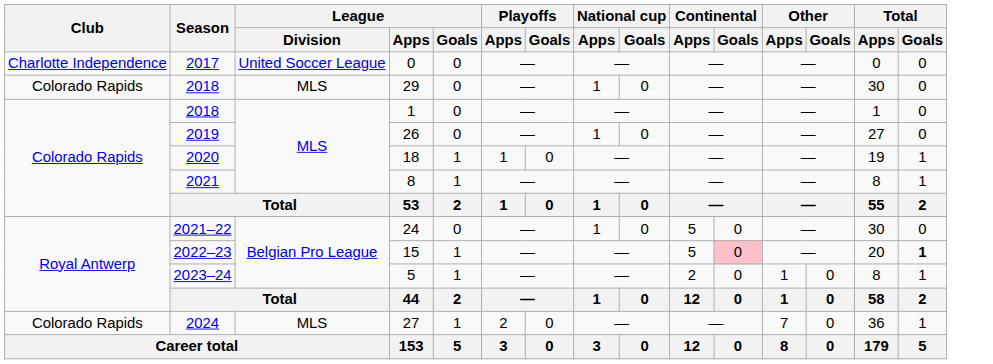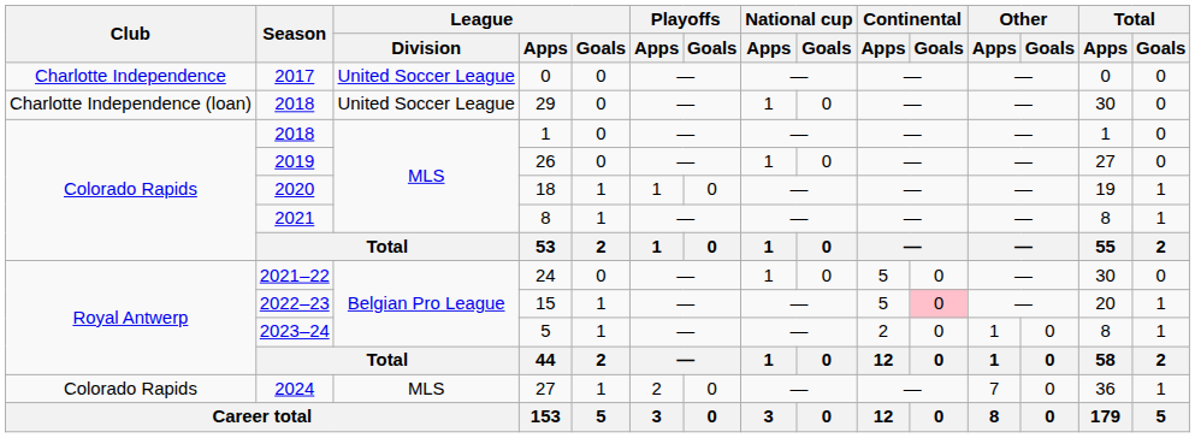 <table class="wikitable" style="text-align:center">
 <tr>
 <th rowspan="2">Club</th>
 <th rowspan="2">Season</th>
 <th colspan="3">League</th>
 <th colspan="2">Playoffs</th>
 <th colspan="2">National cup</th>
 <th colspan="2">Continental</th>
 <th colspan="2">Other</th>
 <th colspan="2">Total</th>
 </tr>
 <tr>
 <th>Division</th>
 <th>Apps</th>
 <th>Goals</th>
 <th>Apps</th>
 <th>Goals</th>
 <th>Apps</th>
 <th>Goals</th>
 <th>Apps</th>
 <th>Goals</th>
 <th>Apps</th>
 <th>Goals</th>
 <th>Apps</th>
 <th>Goals</th>
 </tr>
 <tr>
 <td><a href='#'>Charlotte Independence</a></td>
 <td><a href='#'>2017</a></td>
 <td><a href='#'>United Soccer League</a></td>
 <td>0</td>
 <td>0</td>
 <td colspan="2">—</td>
 <td colspan="2">—</td>
 <td colspan="2">—</td>
 <td colspan="2">—</td>
 <td>0</td>
 <td>0</td>
 </tr>
 <tr>
-<td rowspan=1>Colorado Rapids</td>
+<td>Charlotte Independence (loan)</td>
 <td><a href='#'>2018</a></td>
-<td rowspan=1>MLS</td>
+<td>United Soccer League</td>
 <td>29</td>
 <td>0</td>
 <td colspan="2">—</td>
 <td>1</td>
 <td>0</td>
 <td colspan="2">—</td>
 <td colspan="2">—</td>
 <td>30</td>
 <td>0</td>
 </tr>
 <tr>
 <td rowspan=5><a href='#'>Colorado Rapids</a></td>
 <td><a href='#'>2018</a></td>
 <td rowspan=4><a href='#'>MLS</a></td>
 <td>1</td>
 <td>0</td>
 <td colspan="2">—</td>
 <td colspan="2">—</td>
 <td colspan="2">—</td>
 <td colspan="2">—</td>
 <td>1</td>
 <td>0</td>
 </tr>
 <tr>
 <td><a href='#'>2019</a></td>
 <td>26</td>
 <td>0</td>
 <td colspan="2">—</td>
 <td>1</td>
 <td>0</td>
 <td colspan="2">—</td>
 <td colspan="2">—</td>
 <td>27</td>
 <td>0</td>
 </tr>
 <tr>
 <td><a href='#'>2020</a></td>
 <td>18</td>
 <td>1</td>
 <td>1</td>
 <td>0</td>
 <td colspan="2">—</td>
 <td colspan="2">—</td>
 <td colspan="2">—</td>
 <td>19</td>
 <td>1</td>
 </tr>
 <tr>
 <td><a href='#'>2021</a></td>
 <td>8</td>
 <td>1</td>
 <td colspan="2">—</td>
 <td colspan="2">—</td>
 <td colspan="2">—</td>
 <td colspan="2">—</td>
 <td>8</td>
 <td>1</td>
 </tr>
 <tr>
 <th colspan="2">Total</th>
 <th>53</th>
 <th>2</th>
 <th>1</th>
 <th>0</th>
 <th>1</th>
 <th>0</th>
 <th colspan="2">—</th>
 <th colspan="2">—</th>
 <th>55</th>
 <th>2</th>
 </tr>
 <tr>
 <td rowspan="4"><a href='#'>Royal Antwerp</a></td>
 <td><a href='#'>2021–22</a></td>
 <td rowspan="3"><a href='#'>Belgian Pro League</a></td>
 <td>24</td>
 <td>0</td>
 <td colspan="2">—</td>
 <td>1</td>
 <td>0</td>
 <td>5</td>
 <td>0</td>
 <td colspan="2">—</td>
 <td>30</td>
 <td>0</td>
 </tr>
 <tr>
 <td><a href='#'>2022–23</a></td>
 <td>15</td>
 <td>1</td>
 <td colspan="2">—</td>
 <td colspan="2">—</td>
 <td>5</td>
 <td style="background: pink;">0</td>
 <td colspan="2">—</td>
 <td>20</td>
-<td><strong>1</strong></td>
+<td>1</td>
 </tr>
 <tr>
 <td><a href='#'>2023–24</a></td>
 <td>5</td>
 <td>1</td>
 <td colspan="2">—</td>
 <td colspan="2">—</td>
 <td>2</td>
 <td>0</td>
 <td>1</td>
 <td>0</td>
 <td>8</td>
 <td>1</td>
 </tr>
 <tr>
 <th colspan="2">Total</th>
 <th>44</th>
 <th>2</th>
 <th colspan="2">—</th>
 <th>1</th>
 <th>0</th>
 <th>12</th>
 <th>0</th>
 <th>1</th>
 <th>0</th>
 <th>58</th>
 <th>2</th>
 </tr>
 <tr>
 <td rowspan=1>Colorado Rapids</td>
 <td><a href='#'>2024</a></td>
 <td rowspan=1>MLS</td>
 <td>27</td>
 <td>1</td>
 <td>2</td>
 <td>0</td>
 <td colspan="2">—</td>
 <td colspan="2">—</td>
 <td>7</td>
 <td>0</td>
 <td>36</td>
 <td>1</td>
 </tr>
 <tr>
 <th colspan="3">Career total</th>
 <th>153</th>
 <th>5</th>
 <th>3</th>
 <th>0</th>
 <th>3</th>
 <th>0</th>
 <th>12</th>
 <th>0</th>
 <th>8</th>
 <th>0</th>
 <th>179</th>
 <th>5</th>
 </tr>
 </table>
